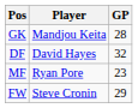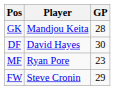 <table class=wikitable>
 <tr>
 <th>Pos</th>
 <th>Player</th>
 <th>GP</th>
 </tr>
 <tr>
 <td align="center"><a href='#'>GK</a></td>
 <td> <a href='#'>Mandjou Keita</a></td>
 <td align="center">28</td>
 </tr>
 <tr>
 <td align="center"><a href='#'>DF</a></td>
 <td> <a href='#'>David Hayes</a></td>
-<td align="center">32</td>
+<td align="center">30</td>
 </tr>
 <tr>
 <td align="center"><a href='#'>MF</a></td>
 <td> <a href='#'>Ryan Pore</a></td>
 <td align="center">23</td>
 </tr>
 <tr>
 <td align="center"><a href='#'>FW</a></td>
 <td> <a href='#'>Steve Cronin</a></td>
 <td align="center">29</td>
 </tr>
 </table>
